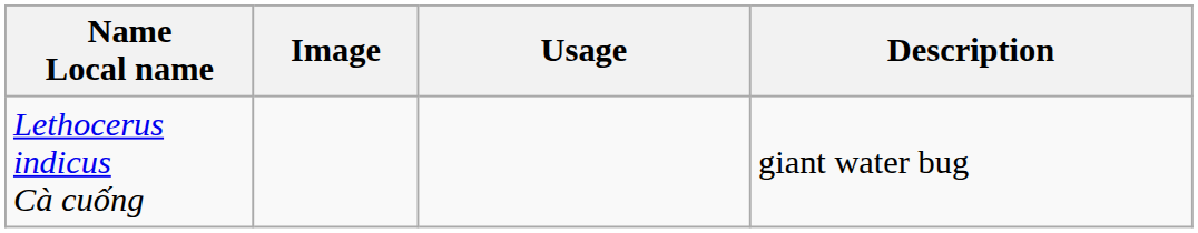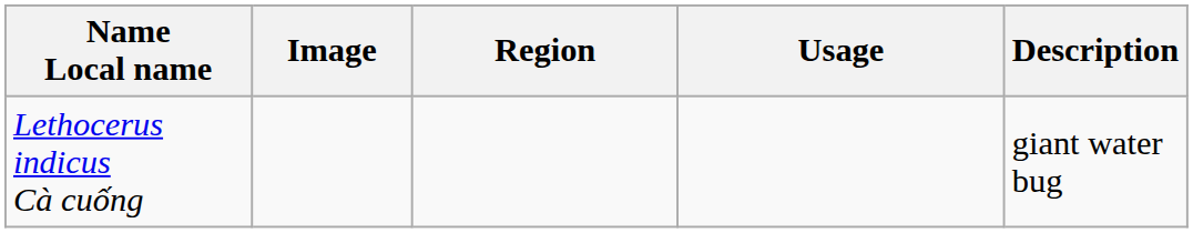 <table class="wikitable sortable" border="1" width="90%">
 <tr>
 <th width="110px">Name<br>Local name</th>
 <th width="70px">Image</th>
+<th width="120px">Region</th>
 <th width="150px">Usage</th>
 <th>Description</th>
 </tr>
 <tr>
 <td><em><a href='#'>Lethocerus indicus</a></em><br><em>Cà cuống</em></td>
 <td></td>
 <td></td>
+<td></td>
 <td>giant water bug</td>
 </tr>
 </table>
